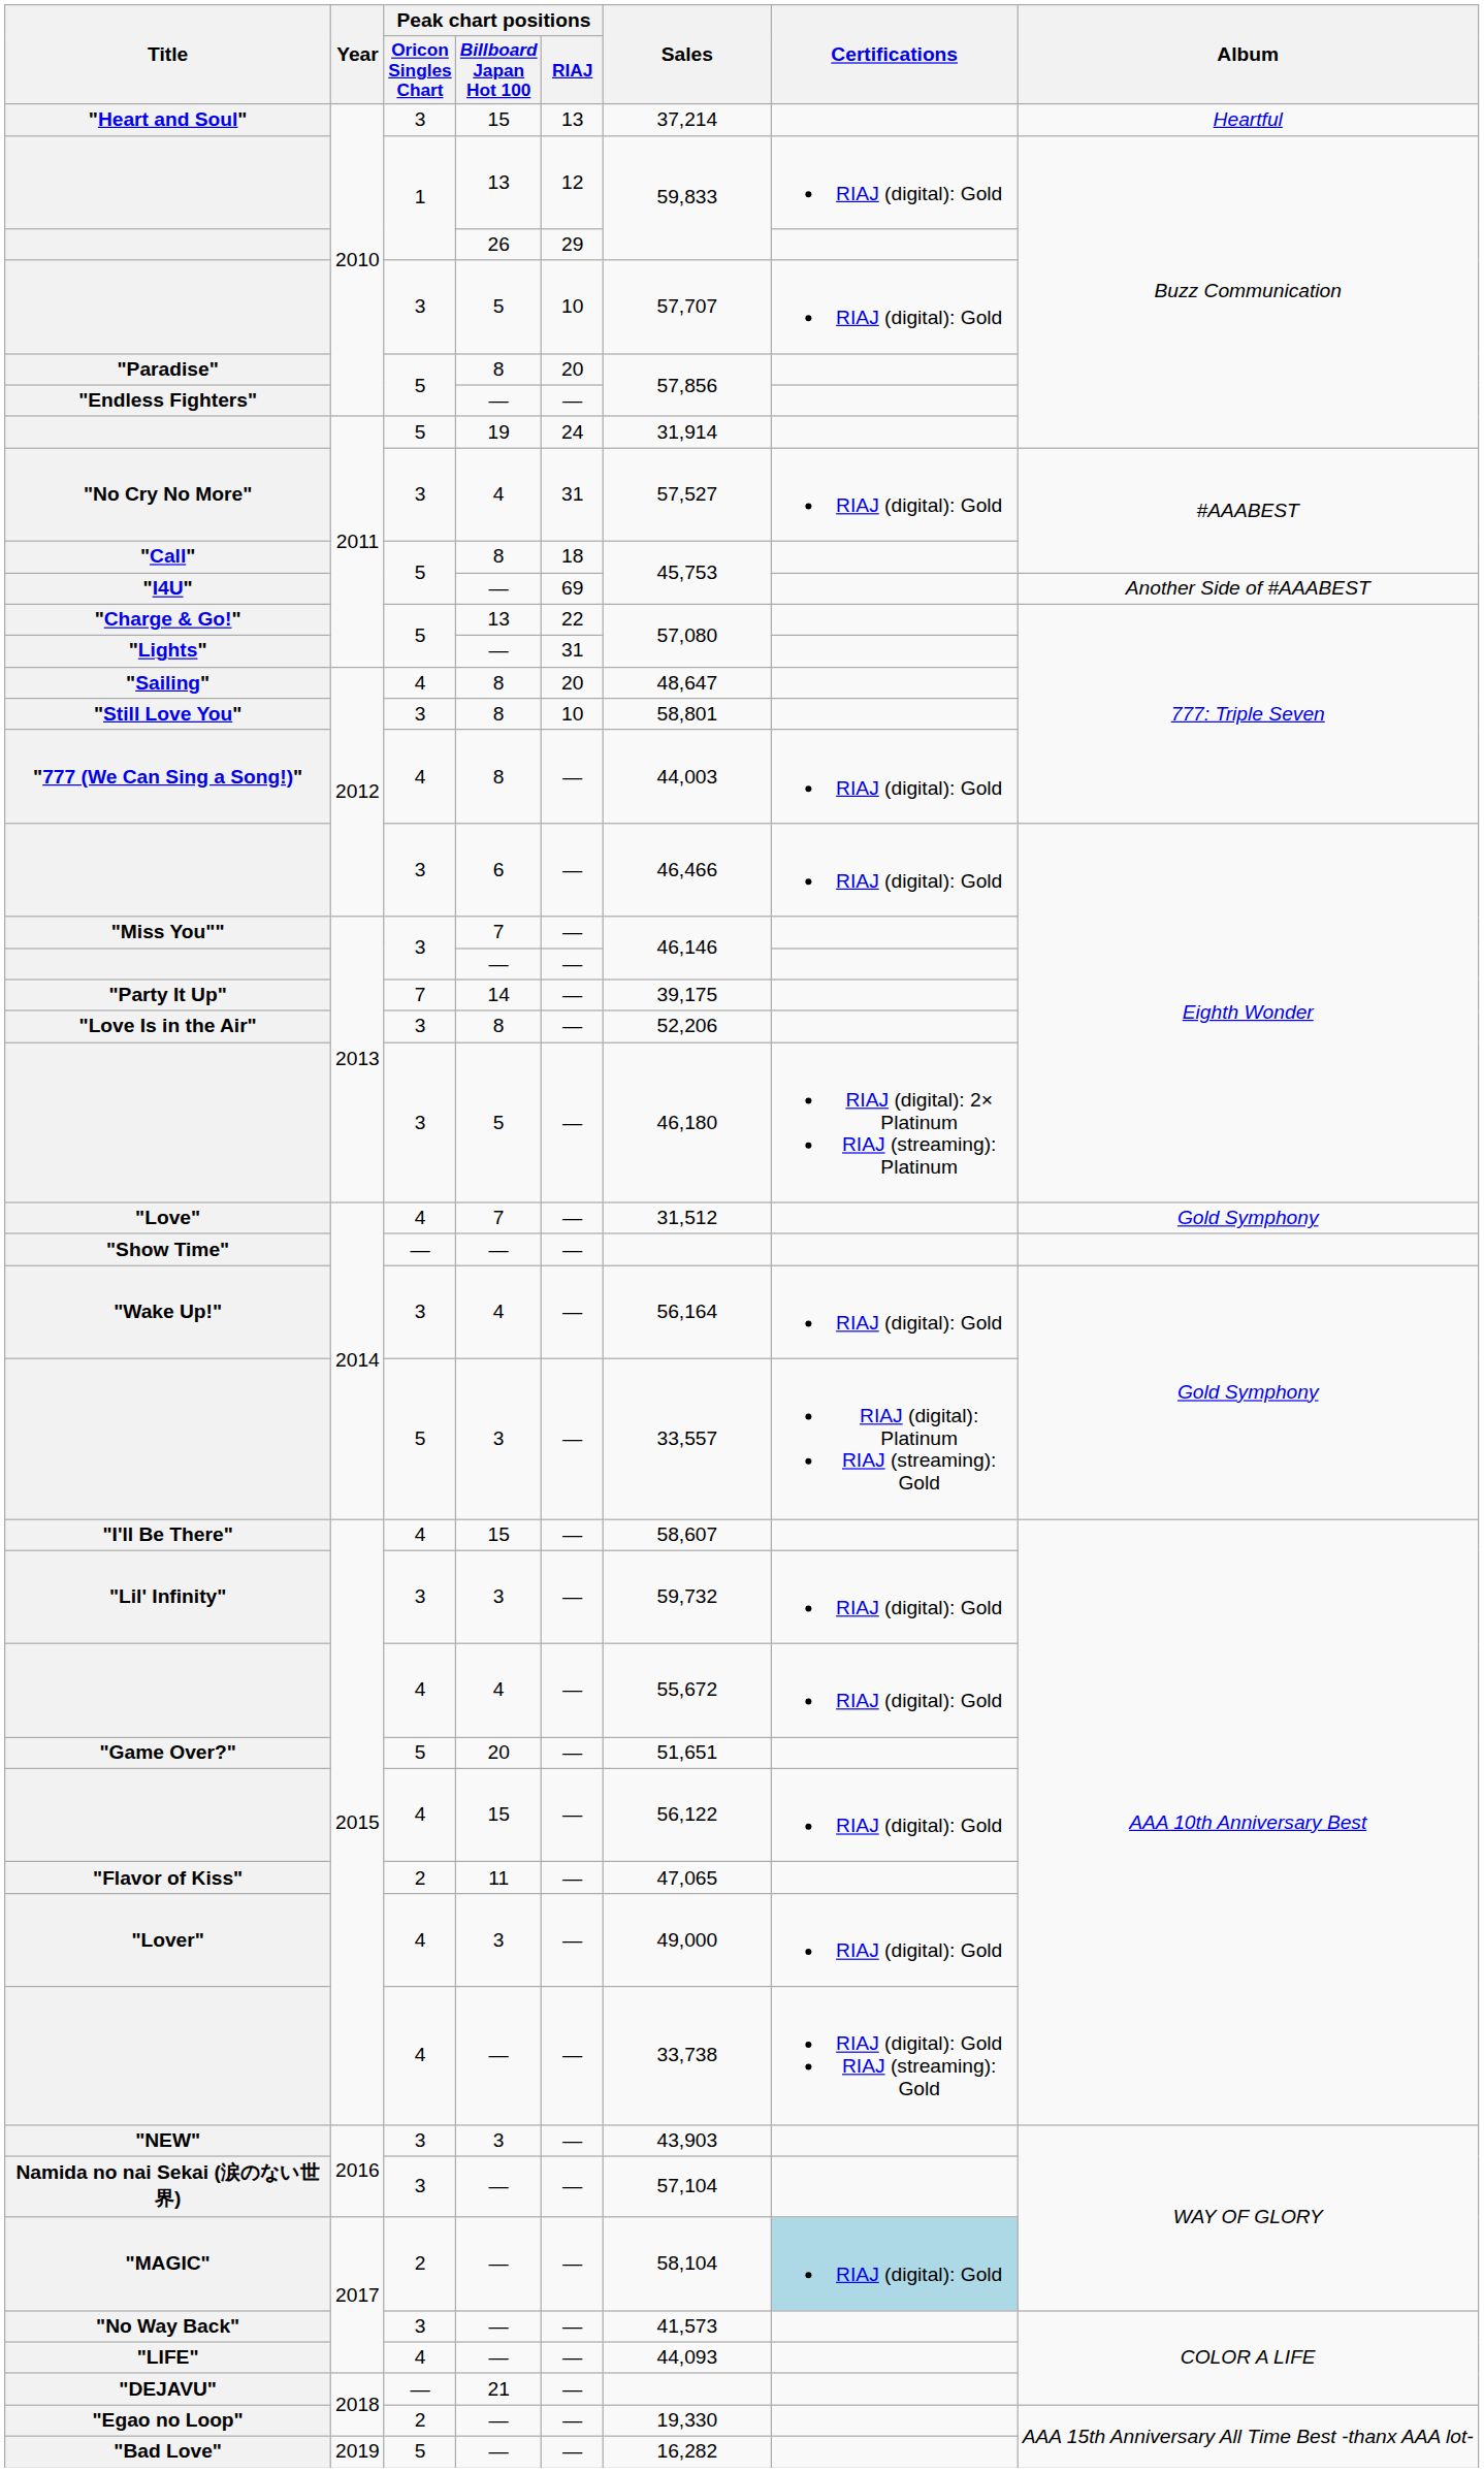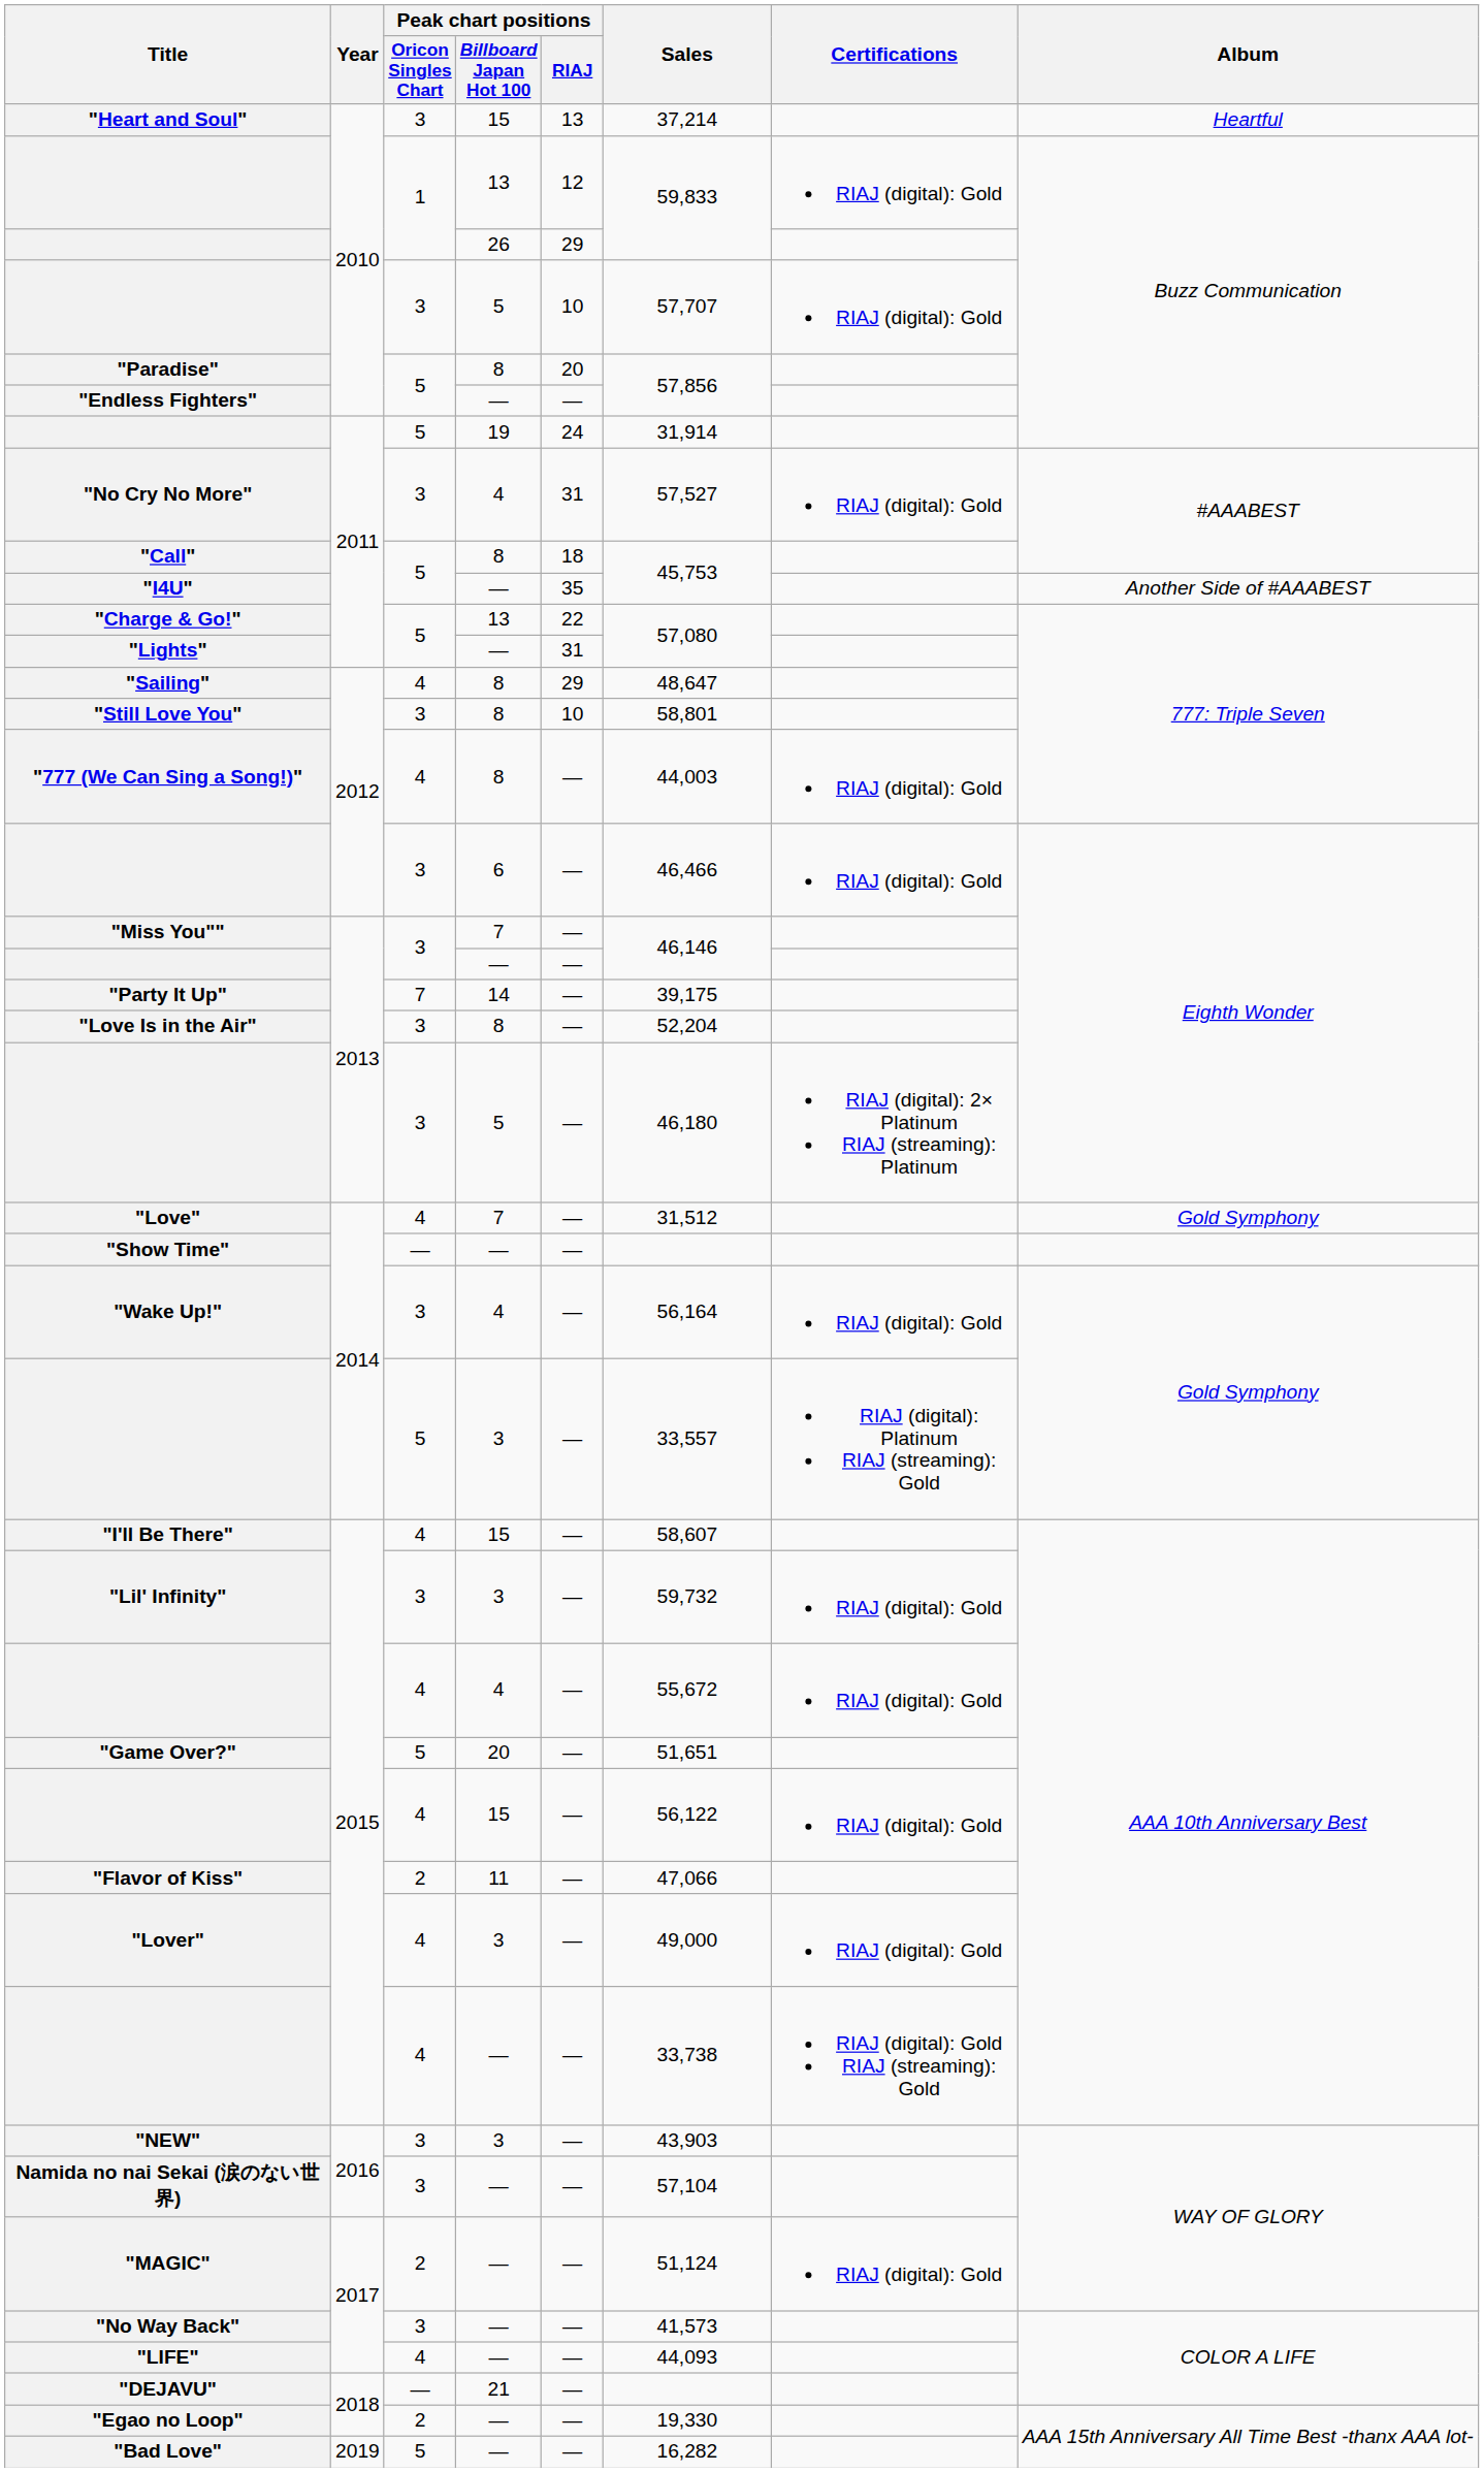 <table class="wikitable plainrowheaders" style="text-align:center;" border="1">
 <tr>
 <th scope="col" rowspan="2" style="width:16em;">Title</th>
 <th scope="col" rowspan="2">Year</th>
 <th scope="col" colspan="3">Peak chart positions</th>
 <th scope="col" rowspan="2" style="width:8em;">Sales</th>
 <th scope="col" rowspan="2" style="width:12em;"><a href='#'>Certifications</a></th>
 <th scope="col" rowspan="2">Album</th>
 </tr>
 <tr>
 <th scope="col" style="width:3em;font-size:90%;"><a href='#'>Oricon Singles Chart</a><br></th>
 <th scope="col" style="width:3em;font-size:90%;"><em><a href='#'>Billboard</a></em> <a href='#'>Japan Hot 100</a><br></th>
 <th scope="col" style="width:3em;font-size:90%;"><a href='#'>RIAJ</a><br></th>
 </tr>
 <tr>
 <th scope="row">"<a href='#'>Heart and Soul</a>"</th>
 <td rowspan="6">2010</td>
 <td>3</td>
 <td>15</td>
 <td>13</td>
 <td>37,214</td>
 <td></td>
 <td><em><a href='#'>Heartful</a></em></td>
 </tr>
 <tr>
 <th scope="row"></th>
 <td rowspan="2">1</td>
 <td>13</td>
 <td>12</td>
 <td rowspan="2">59,833</td>
 <td><br><ul><li><a href='#'>RIAJ</a> <span>(digital)</span>: Gold</li></ul></td>
 <td rowspan="6"><em>Buzz Communication</em></td>
 </tr>
 <tr>
 <th scope="row"></th>
 <td>26</td>
 <td>29</td>
 <td></td>
 </tr>
 <tr>
 <th scope="row"></th>
 <td>3</td>
 <td>5</td>
 <td>10</td>
 <td>57,707</td>
 <td><br><ul><li><a href='#'>RIAJ</a> <span>(digital)</span>: Gold</li></ul></td>
 </tr>
 <tr>
 <th scope="row">"Paradise"</th>
 <td rowspan="2">5</td>
 <td>8</td>
 <td>20</td>
 <td rowspan="2">57,856</td>
 </tr>
 <tr>
 <th scope="row">"Endless Fighters"</th>
 <td>—</td>
 <td>—</td>
 <td></td>
 </tr>
 <tr>
 <th scope="row"></th>
 <td rowspan="6">2011</td>
 <td>5</td>
 <td>19</td>
 <td>24</td>
 <td>31,914</td>
 <td></td>
 </tr>
 <tr>
 <th scope="row">"No Cry No More"</th>
 <td>3</td>
 <td>4</td>
 <td>31</td>
 <td>57,527</td>
 <td><br><ul><li><a href='#'>RIAJ</a> <span>(digital)</span>: Gold</li></ul></td>
 <td rowspan="2"><em>#AAABEST</em></td>
 </tr>
 <tr>
 <th scope="row">"<a href='#'>Call</a>"</th>
 <td rowspan="2">5</td>
 <td>8</td>
 <td>18</td>
 <td rowspan="2">45,753</td>
 <td></td>
 </tr>
 <tr>
 <th scope="row">"<a href='#'>I4U</a>"</th>
 <td>—</td>
-<td>69</td>
+<td>35</td>
 <td></td>
 <td><em>Another Side of #AAABEST</em></td>
 </tr>
 <tr>
 <th scope="row">"<a href='#'>Charge & Go!</a>"</th>
 <td rowspan="2">5</td>
 <td>13</td>
 <td>22</td>
 <td rowspan="2">57,080</td>
 <td></td>
 <td rowspan="5"><em><a href='#'>777: Triple Seven</a></em></td>
 </tr>
 <tr>
 <th scope="row">"<a href='#'>Lights</a>"</th>
 <td>—</td>
 <td>31</td>
 <td></td>
 </tr>
 <tr>
 <th scope="row">"<a href='#'>Sailing</a>"</th>
 <td rowspan="4">2012</td>
 <td>4</td>
 <td>8</td>
-<td>20</td>
+<td>29</td>
 <td>48,647</td>
 <td></td>
 </tr>
 <tr>
 <th scope="row">"<a href='#'>Still Love You</a>"</th>
 <td>3</td>
 <td>8</td>
 <td>10</td>
 <td>58,801</td>
 <td></td>
 </tr>
 <tr>
 <th scope="row">"<a href='#'>777 (We Can Sing a Song!)</a>"</th>
 <td>4</td>
 <td>8</td>
 <td>—</td>
 <td>44,003</td>
 <td><br><ul><li><a href='#'>RIAJ</a> <span>(digital)</span>: Gold</li></ul></td>
 </tr>
 <tr>
 <th scope="row"></th>
 <td>3</td>
 <td>6</td>
 <td>—</td>
 <td>46,466</td>
 <td><br><ul><li><a href='#'>RIAJ</a> <span>(digital)</span>: Gold</li></ul></td>
 <td rowspan="6"><em><a href='#'>Eighth Wonder</a></em></td>
 </tr>
 <tr>
 <th scope="row">"Miss You""</th>
 <td rowspan="5">2013</td>
 <td rowspan="2">3</td>
 <td>7</td>
 <td>—</td>
 <td rowspan="2">46,146</td>
 <td></td>
 </tr>
 <tr>
 <th scope="row"></th>
 <td>—</td>
 <td>—</td>
 <td></td>
 </tr>
 <tr>
 <th scope="row">"Party It Up"</th>
 <td>7</td>
 <td>14</td>
 <td>—</td>
 <td>39,175</td>
 <td></td>
 </tr>
 <tr>
 <th scope="row">"Love Is in the Air"</th>
 <td>3</td>
 <td>8</td>
 <td>—</td>
-<td>52,206</td>
+<td>52,204</td>
 <td></td>
 </tr>
 <tr>
 <th scope="row"></th>
 <td>3</td>
 <td>5</td>
 <td>—</td>
 <td>46,180</td>
 <td><br><ul><li><a href='#'>RIAJ</a> <span>(digital)</span>: 2× Platinum</li><li><a href='#'>RIAJ</a> <span>(streaming)</span>: Platinum</li></ul></td>
 </tr>
 <tr>
 <th scope="row">"Love"</th>
 <td rowspan="4">2014</td>
 <td>4</td>
 <td>7</td>
 <td>—</td>
 <td>31,512</td>
 <td></td>
 <td><em><a href='#'>Gold Symphony</a></em></td>
 </tr>
 <tr>
 <th scope="row">"Show Time"</th>
 <td>—</td>
 <td>—</td>
 <td>—</td>
 <td></td>
 <td></td>
 <td></td>
 </tr>
 <tr>
 <th scope="row">"Wake Up!"</th>
 <td>3</td>
 <td>4</td>
 <td>—</td>
 <td>56,164</td>
 <td><br><ul><li><a href='#'>RIAJ</a> <span>(digital)</span>: Gold</li></ul></td>
 <td rowspan="2"><em><a href='#'>Gold Symphony</a></em></td>
 </tr>
 <tr>
 <th scope="row"></th>
 <td>5</td>
 <td>3</td>
 <td>—</td>
 <td>33,557</td>
 <td><br><ul><li><a href='#'>RIAJ</a> <span>(digital)</span>: Platinum</li><li><a href='#'>RIAJ</a> <span>(streaming)</span>: Gold</li></ul></td>
 </tr>
 <tr>
 <th scope="row">"I'll Be There"</th>
 <td rowspan="8">2015</td>
 <td>4</td>
 <td>15</td>
 <td>—</td>
 <td>58,607</td>
 <td></td>
 <td rowspan="8"><em><a href='#'>AAA 10th Anniversary Best</a></em></td>
 </tr>
 <tr>
 <th scope="row">"Lil' Infinity"</th>
 <td>3</td>
 <td>3</td>
 <td>—</td>
 <td>59,732</td>
 <td><br><ul><li><a href='#'>RIAJ</a> <span>(digital)</span>: Gold</li></ul></td>
 </tr>
 <tr>
 <th scope="row"></th>
 <td>4</td>
 <td>4</td>
 <td>—</td>
 <td>55,672</td>
 <td><br><ul><li><a href='#'>RIAJ</a> <span>(digital)</span>: Gold</li></ul></td>
 </tr>
 <tr>
 <th scope="row">"Game Over?"</th>
 <td>5</td>
 <td>20</td>
 <td>—</td>
 <td>51,651</td>
 <td></td>
 </tr>
 <tr>
 <th scope="row"></th>
 <td>4</td>
 <td>15</td>
 <td>—</td>
 <td>56,122</td>
 <td><br><ul><li><a href='#'>RIAJ</a> <span>(digital)</span>: Gold</li></ul></td>
 </tr>
 <tr>
 <th scope="row">"Flavor of Kiss"</th>
 <td>2</td>
 <td>11</td>
 <td>—</td>
-<td>47,065</td>
+<td>47,066</td>
 <td></td>
 </tr>
 <tr>
 <th scope="row">"Lover"</th>
 <td>4</td>
 <td>3</td>
 <td>—</td>
 <td>49,000</td>
 <td><br><ul><li><a href='#'>RIAJ</a> <span>(digital)</span>: Gold</li></ul></td>
 </tr>
 <tr>
 <th scope="row"></th>
 <td>4</td>
 <td>—</td>
 <td>—</td>
 <td>33,738</td>
 <td><br><ul><li><a href='#'>RIAJ</a> <span>(digital)</span>: Gold</li><li><a href='#'>RIAJ</a> <span>(streaming)</span>: Gold</li></ul></td>
 </tr>
 <tr>
 <th scope="row">"NEW"</th>
 <td rowspan="2">2016</td>
 <td>3</td>
 <td>3</td>
 <td>—</td>
 <td>43,903</td>
 <td></td>
 <td rowspan="3"><em>WAY OF GLORY</em></td>
 </tr>
 <tr>
 <th scope="row">Namida no nai Sekai (涙のない世界)</th>
 <td>3</td>
 <td>—</td>
 <td>—</td>
 <td>57,104</td>
 <td></td>
 </tr>
 <tr>
 <th scope="row">"MAGIC"</th>
 <td rowspan="3">2017</td>
 <td>2</td>
 <td>—</td>
 <td>—</td>
-<td>58,104</td>
-<td style="background: lightblue;"><br><ul><li><a href='#'>RIAJ</a> <span>(digital)</span>: Gold</li></ul></td>
+<td>51,124</td>
+<td><br><ul><li><a href='#'>RIAJ</a> <span>(digital)</span>: Gold</li></ul></td>
 </tr>
 <tr>
 <th scope="row">"No Way Back"</th>
 <td>3</td>
 <td>—</td>
 <td>—</td>
 <td>41,573</td>
 <td></td>
 <td rowspan="3"><em>COLOR A LIFE</em></td>
 </tr>
 <tr>
 <th scope="row">"LIFE"</th>
 <td>4</td>
 <td>—</td>
 <td>—</td>
 <td>44,093</td>
 <td></td>
 </tr>
 <tr>
 <th scope="row">"DEJAVU"</th>
 <td rowspan="2">2018</td>
 <td>—</td>
 <td>21</td>
 <td>—</td>
 <td></td>
 <td></td>
 </tr>
 <tr>
 <th scope="row">"Egao no Loop"</th>
 <td>2</td>
 <td>—</td>
 <td>—</td>
 <td>19,330</td>
 <td></td>
 <td rowspan="2"><em>AAA 15th Anniversary All Time Best -thanx AAA lot-</em></td>
 </tr>
 <tr>
 <th scope="row">"Bad Love"</th>
 <td>2019</td>
 <td>5</td>
 <td>—</td>
 <td>—</td>
 <td>16,282</td>
 <td></td>
 </tr>
 </table>
